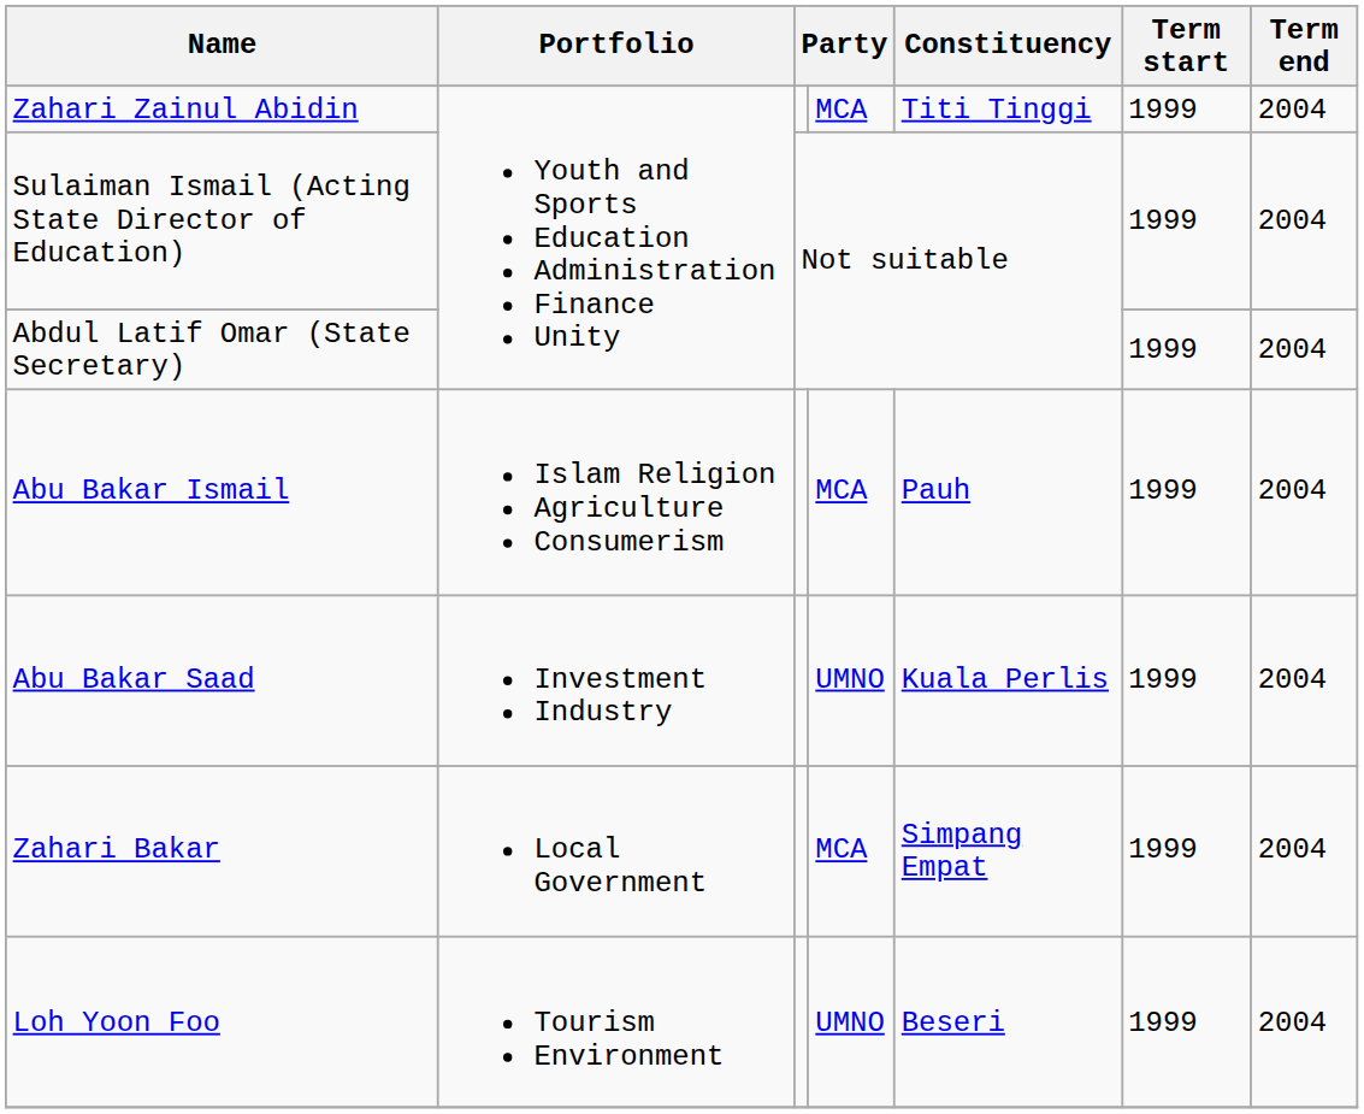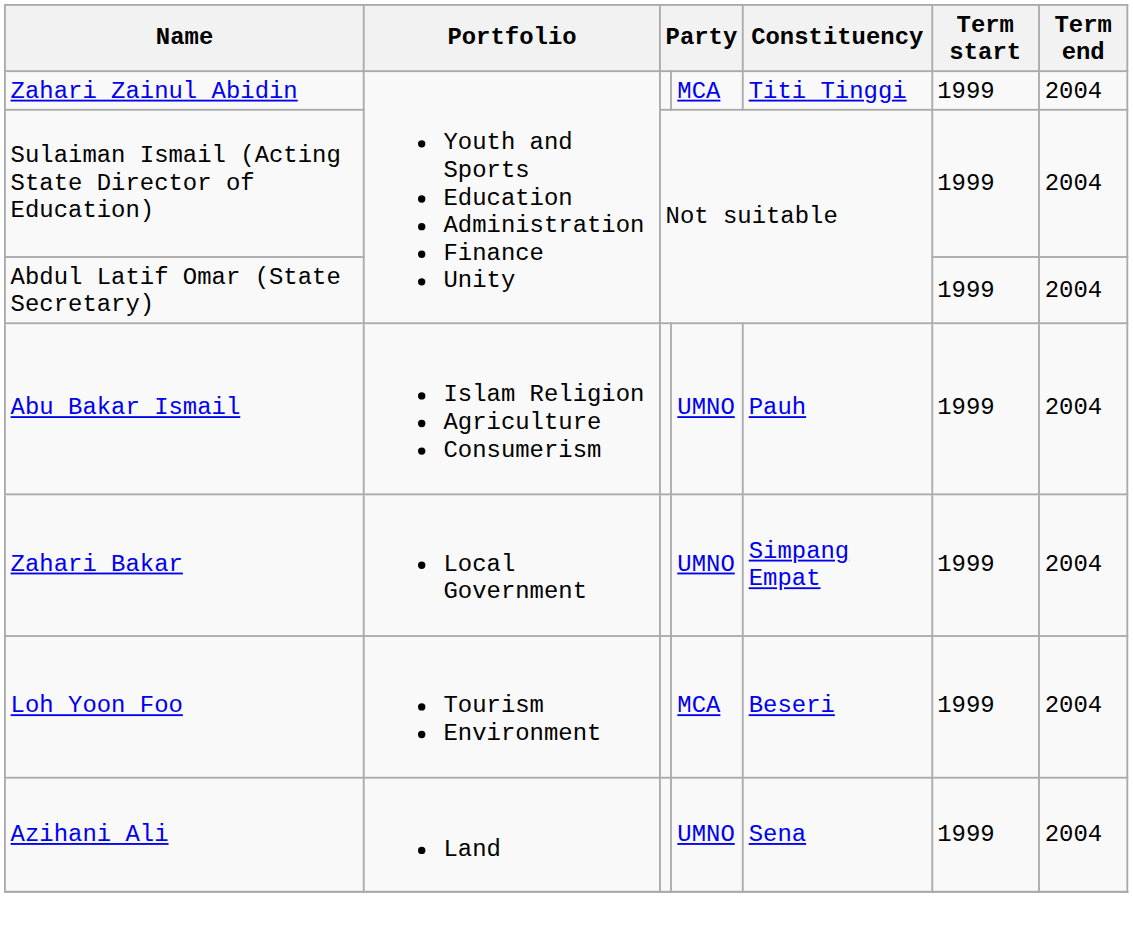 <table class="wikitable">
 <tr>
 <th>Name</th>
 <th>Portfolio</th>
 <th colspan=2>Party</th>
 <th>Constituency</th>
 <th>Term start</th>
 <th>Term end</th>
 </tr>
 <tr>
 <td><a href='#'>Zahari Zainul Abidin</a></td>
 <td rowspan=3><br><ul><li>Youth and Sports</li><li>Education</li><li>Administration</li><li>Finance</li><li>Unity</li></ul></td>
 <td bgcolor=></td>
 <td><a href='#'>MCA</a></td>
 <td><a href='#'>Titi Tinggi</a></td>
 <td>1999</td>
 <td>2004</td>
 </tr>
 <tr>
 <td>Sulaiman Ismail (Acting State Director of Education)</td>
 <td rowspan=2 colspan=3>Not suitable</td>
 <td>1999</td>
 <td>2004</td>
 </tr>
 <tr>
 <td>Abdul Latif Omar (State Secretary)</td>
 <td>1999</td>
 <td>2004</td>
 </tr>
 <tr>
 <td><a href='#'>Abu Bakar Ismail</a></td>
 <td><br><ul><li>Islam Religion</li><li>Agriculture</li><li>Consumerism</li></ul></td>
 <td bgcolor=></td>
-<td><a href='#'>MCA</a></td>
+<td><a href='#'>UMNO</a></td>
 <td><a href='#'>Pauh</a></td>
-<td>1999</td>
-<td>2004</td>
-</tr>
-<tr>
-<td><a href='#'>Abu Bakar Saad</a></td>
-<td><br><ul><li>Investment</li><li>Industry</li></ul></td>
-<td bgcolor=></td>
-<td><a href='#'>UMNO</a></td>
-<td><a href='#'>Kuala Perlis</a></td>
 <td>1999</td>
 <td>2004</td>
 </tr>
 <tr>
 <td><a href='#'>Zahari Bakar</a></td>
 <td><br><ul><li>Local Government</li></ul></td>
 <td bgcolor=></td>
-<td><a href='#'>MCA</a></td>
+<td><a href='#'>UMNO</a></td>
 <td><a href='#'>Simpang Empat</a></td>
 <td>1999</td>
 <td>2004</td>
 </tr>
 <tr>
 <td><a href='#'>Loh Yoon Foo</a></td>
 <td><br><ul><li>Tourism</li><li>Environment</li></ul></td>
 <td bgcolor=></td>
+<td><a href='#'>MCA</a></td>
+<td><a href='#'>Beseri</a></td>
+<td>1999</td>
+<td>2004</td>
+</tr>
+<tr>
+<td><a href='#'>Azihani Ali</a></td>
+<td><br><ul><li>Land</li></ul></td>
+<td bgcolor=></td>
 <td><a href='#'>UMNO</a></td>
-<td><a href='#'>Beseri</a></td>
+<td><a href='#'>Sena</a></td>
 <td>1999</td>
 <td>2004</td>
 </tr>
 <tr>
 </tr>
 </table>
